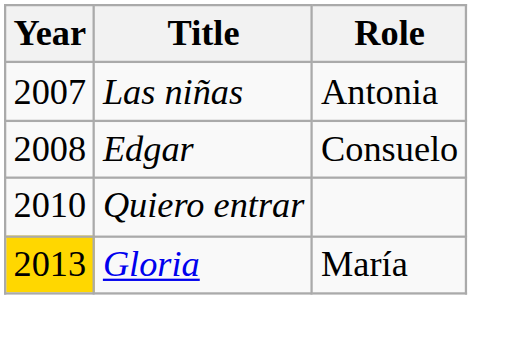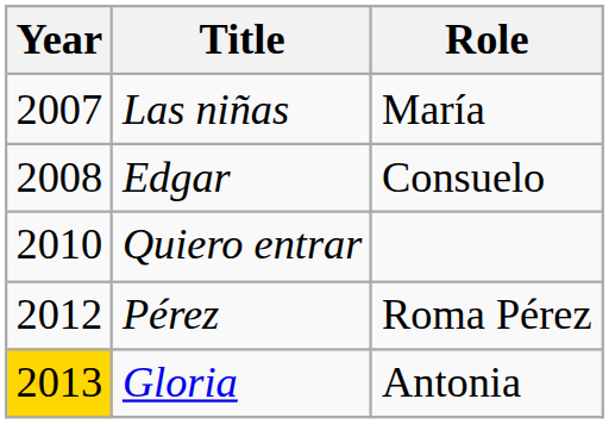 <table class="wikitable">
 <tr>
 <th>Year</th>
 <th>Title</th>
 <th>Role</th>
 </tr>
 <tr>
 <td>2007</td>
 <td><em>Las niñas</em></td>
-<td>Antonia</td>
+<td>María</td>
 </tr>
 <tr>
 <td>2008</td>
 <td><em>Edgar</em></td>
 <td>Consuelo</td>
 </tr>
 <tr>
 <td>2010</td>
 <td><em>Quiero entrar</em></td>
 <td></td>
 </tr>
 <tr>
+<td>2012</td>
+<td><em>Pérez</em></td>
+<td>Roma Pérez</td>
+</tr>
+<tr>
 <td style="background: gold;">2013</td>
 <td><em><a href='#'>Gloria</a></em></td>
-<td>María</td>
+<td>Antonia</td>
 </tr>
 </table>
